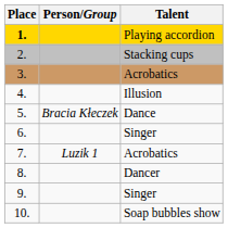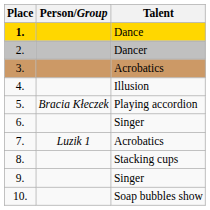 <table class="wikitable sortable">
 <tr>
 <th>Place</th>
 <th>Person/<em>Group</em></th>
 <th>Talent</th>
 </tr>
 <tr bgcolor="gold">
 <td align="center"><strong>1.</strong></td>
 <td align="center"><strong></strong></td>
-<td>Playing accordion</td>
+<td>Dance</td>
 </tr>
 <tr bgcolor="silver">
 <td align="center">2.</td>
 <td align="center"></td>
-<td>Stacking cups</td>
+<td>Dancer</td>
 </tr>
 <tr bgcolor="#cc9966">
 <td align="center">3.</td>
 <td align="center"></td>
 <td>Acrobatics</td>
 </tr>
 <tr -->
 <td align="center">4.</td>
 <td align="center"></td>
 <td>Illusion</td>
 </tr>
 <tr -->
 <td align="center">5.</td>
 <td align="center"><em>Bracia Kłeczek</em></td>
-<td>Dance</td>
+<td>Playing accordion</td>
 </tr>
 <tr -->
 <td align="center">6.</td>
 <td align="center"></td>
 <td>Singer</td>
 </tr>
 <tr -->
 <td align="center">7.</td>
 <td align="center"><em>Luzik 1</em></td>
 <td>Acrobatics</td>
 </tr>
 <tr -->
 <td align="center">8.</td>
 <td align="center"></td>
-<td>Dancer</td>
+<td>Stacking cups</td>
 </tr>
 <tr -->
 <td align="center">9.</td>
 <td align="center"></td>
 <td>Singer</td>
 </tr>
 <tr -->
 <td align="center">10.</td>
 <td align="center"></td>
 <td>Soap bubbles show</td>
 </tr>
 </table>
